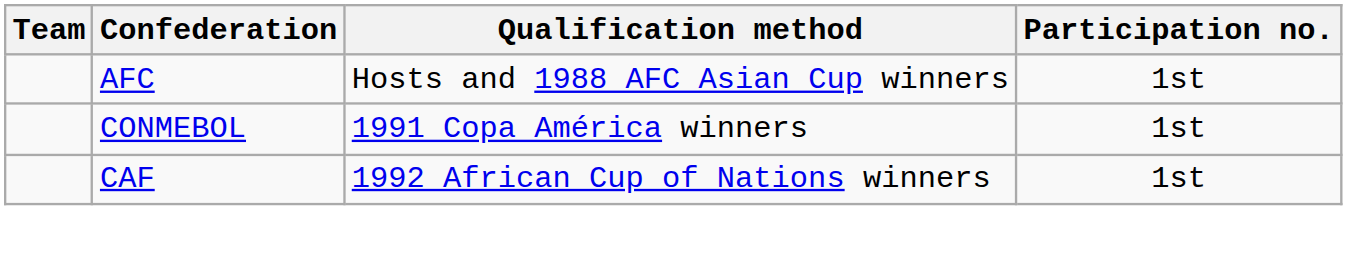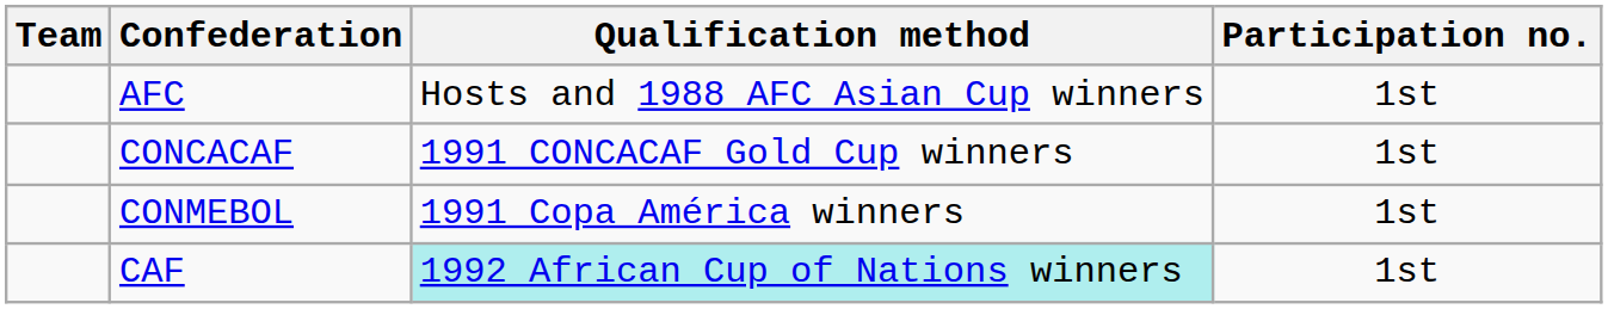 <table class="wikitable sortable">
 <tr>
 <th>Team</th>
 <th>Confederation</th>
 <th>Qualification method</th>
 <th>Participation no.</th>
 </tr>
 <tr>
 <td></td>
 <td><a href='#'>AFC</a></td>
 <td>Hosts and <a href='#'>1988 AFC Asian Cup</a> winners</td>
 <td align=center>1st</td>
 </tr>
 <tr>
 <td></td>
+<td><a href='#'>CONCACAF</a></td>
+<td><a href='#'>1991 CONCACAF Gold Cup</a> winners</td>
+<td align=center>1st</td>
+</tr>
+<tr>
+<td></td>
 <td><a href='#'>CONMEBOL</a></td>
 <td><a href='#'>1991 Copa América</a> winners</td>
 <td align=center>1st</td>
 </tr>
 <tr>
 <td></td>
 <td><a href='#'>CAF</a></td>
-<td><a href='#'>1992 African Cup of Nations</a> winners</td>
+<td style="background: paleturquoise;"><a href='#'>1992 African Cup of Nations</a> winners</td>
 <td align=center>1st</td>
 </tr>
 </table>
